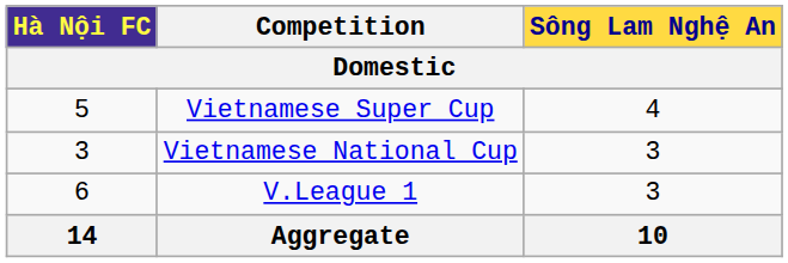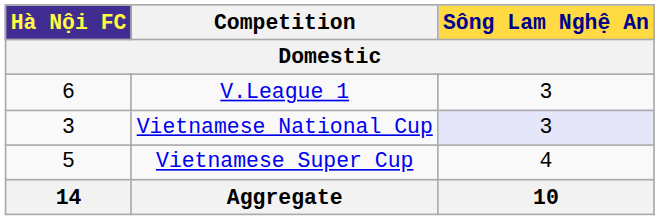 <table class="wikitable sortable" style="width:auto; margin:auto;">
 <tr>
 <th style="color:#fffc42; background-color:#412c91;">Hà Nội FC</th>
 <th>Competition</th>
 <th style="color:#00008f; background-color:#ffda42;">Sông Lam Nghệ An</th>
 </tr>
 <tr style="text-align:center;">
 <th colspan="3">Domestic</th>
 </tr>
 <tr style="text-align:center;">
-<td>5</td>
-<td><a href='#'>Vietnamese Super Cup</a></td>
-<td>4</td>
+<td>6</td>
+<td><a href='#'>V.League 1</a></td>
+<td>3</td>
 </tr>
 <tr style="text-align:center;">
 <td>3</td>
 <td><a href='#'>Vietnamese National Cup</a></td>
-<td>3</td>
+<td style="background: lavender;">3</td>
 </tr>
 <tr style="text-align:center;">
-<td>6</td>
-<td><a href='#'>V.League 1</a></td>
-<td>3</td>
+<td>5</td>
+<td><a href='#'>Vietnamese Super Cup</a></td>
+<td>4</td>
 </tr>
 <tr align="center">
 <th>14</th>
 <th>Aggregate</th>
 <th>10</th>
 </tr>
 </table>
